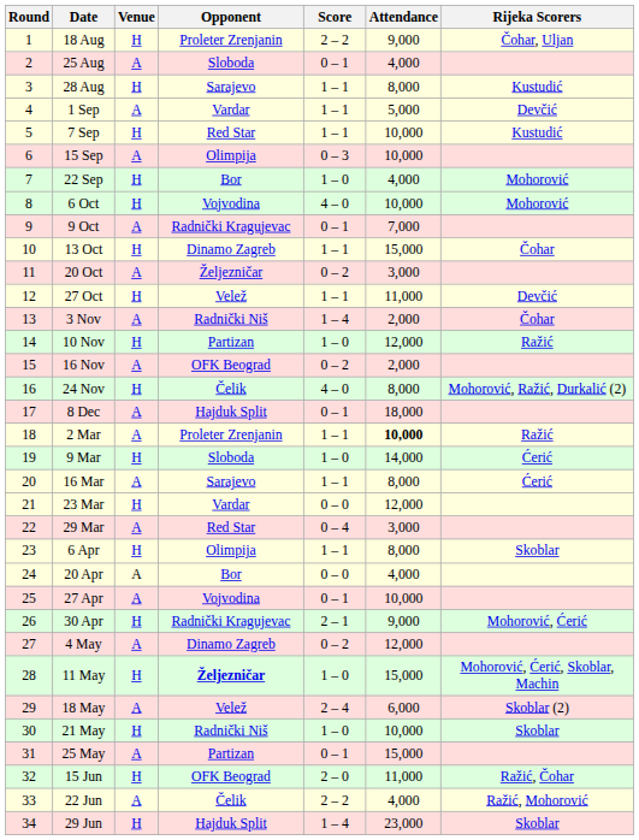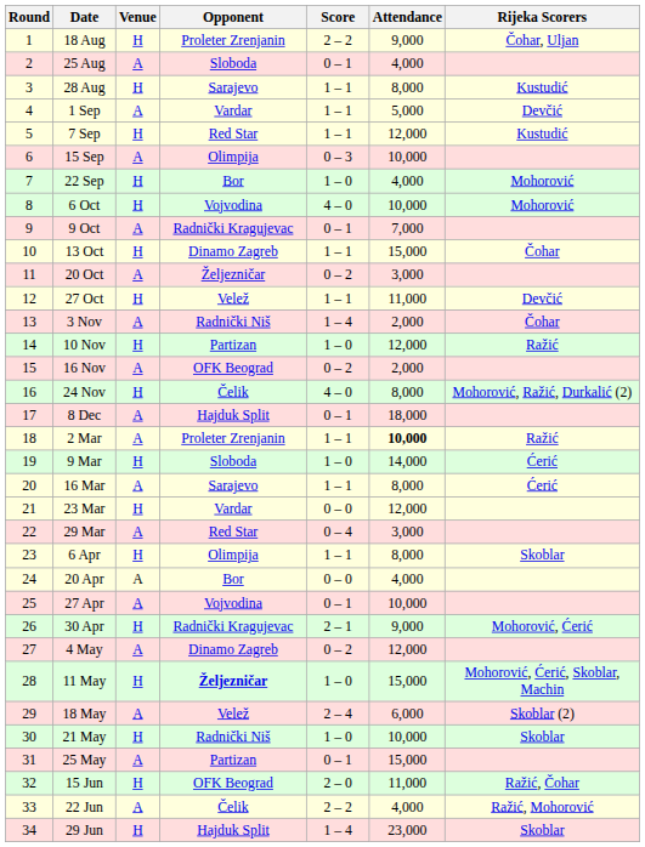 <table class="wikitable sortable" style="text-align: center; font-size:95%;">
 <tr>
 <th width="30">Round</th>
 <th width="60">Date</th>
 <th width="20">Venue</th>
 <th width="150">Opponent</th>
 <th width="60">Score</th>
 <th width="60">Attendance</th>
 <th width="200">Rijeka Scorers</th>
 </tr>
 <tr bgcolor="#ffffdd">
 <td>1</td>
 <td>18 Aug</td>
 <td><a href='#'>H</a></td>
 <td><a href='#'>Proleter Zrenjanin</a></td>
 <td>2 – 2</td>
 <td>9,000</td>
 <td><a href='#'>Čohar</a>, <a href='#'>Uljan</a></td>
 </tr>
 <tr bgcolor="#ffdddd">
 <td>2</td>
 <td>25 Aug</td>
 <td><a href='#'>A</a></td>
 <td><a href='#'>Sloboda</a></td>
 <td>0 – 1</td>
 <td>4,000</td>
 <td></td>
 </tr>
 <tr bgcolor="#ffffdd">
 <td>3</td>
 <td>28 Aug</td>
 <td><a href='#'>H</a></td>
 <td><a href='#'>Sarajevo</a></td>
 <td>1 – 1</td>
 <td>8,000</td>
 <td><a href='#'>Kustudić</a></td>
 </tr>
 <tr bgcolor="#ffffdd">
 <td>4</td>
 <td>1 Sep</td>
 <td><a href='#'>A</a></td>
 <td><a href='#'>Vardar</a></td>
 <td>1 – 1</td>
 <td>5,000</td>
 <td><a href='#'>Devčić</a></td>
 </tr>
 <tr bgcolor="#ffffdd">
 <td>5</td>
 <td>7 Sep</td>
 <td><a href='#'>H</a></td>
 <td><a href='#'>Red Star</a></td>
 <td>1 – 1</td>
-<td>10,000</td>
+<td>12,000</td>
 <td><a href='#'>Kustudić</a></td>
 </tr>
 <tr bgcolor="#ffdddd">
 <td>6</td>
 <td>15 Sep</td>
 <td><a href='#'>A</a></td>
 <td><a href='#'>Olimpija</a></td>
 <td>0 – 3</td>
 <td>10,000</td>
 <td></td>
 </tr>
 <tr bgcolor="#ddffdd">
 <td>7</td>
 <td>22 Sep</td>
 <td><a href='#'>H</a></td>
 <td><a href='#'>Bor</a></td>
 <td>1 – 0</td>
 <td>4,000</td>
 <td><a href='#'>Mohorović</a></td>
 </tr>
 <tr bgcolor="#ddffdd">
 <td>8</td>
 <td>6 Oct</td>
 <td><a href='#'>H</a></td>
 <td><a href='#'>Vojvodina</a></td>
 <td>4 – 0</td>
 <td>10,000</td>
 <td><a href='#'>Mohorović</a></td>
 </tr>
 <tr bgcolor="#ffdddd">
 <td>9</td>
 <td>9 Oct</td>
 <td><a href='#'>A</a></td>
 <td><a href='#'>Radnički Kragujevac</a></td>
 <td>0 – 1</td>
 <td>7,000</td>
 <td></td>
 </tr>
 <tr bgcolor="#ffffdd">
 <td>10</td>
 <td>13 Oct</td>
 <td><a href='#'>H</a></td>
 <td><a href='#'>Dinamo Zagreb</a></td>
 <td>1 – 1</td>
 <td>15,000</td>
 <td><a href='#'>Čohar</a></td>
 </tr>
 <tr bgcolor="#ffdddd">
 <td>11</td>
 <td>20 Oct</td>
 <td><a href='#'>A</a></td>
 <td><a href='#'>Željezničar</a></td>
 <td>0 – 2</td>
 <td>3,000</td>
 <td></td>
 </tr>
 <tr bgcolor="#ffffdd">
 <td>12</td>
 <td>27 Oct</td>
 <td><a href='#'>H</a></td>
 <td><a href='#'>Velež</a></td>
 <td>1 – 1</td>
 <td>11,000</td>
 <td><a href='#'>Devčić</a></td>
 </tr>
 <tr bgcolor="#ffdddd">
 <td>13</td>
 <td>3 Nov</td>
 <td><a href='#'>A</a></td>
 <td><a href='#'>Radnički Niš</a></td>
 <td>1 – 4</td>
 <td>2,000</td>
 <td><a href='#'>Čohar</a></td>
 </tr>
 <tr bgcolor="#ddffdd">
 <td>14</td>
 <td>10 Nov</td>
 <td><a href='#'>H</a></td>
 <td><a href='#'>Partizan</a></td>
 <td>1 – 0</td>
 <td>12,000</td>
 <td><a href='#'>Ražić</a></td>
 </tr>
 <tr bgcolor="#ffdddd">
 <td>15</td>
 <td>16 Nov</td>
 <td><a href='#'>A</a></td>
 <td><a href='#'>OFK Beograd</a></td>
 <td>0 – 2</td>
 <td>2,000</td>
 <td></td>
 </tr>
 <tr bgcolor="#ddffdd">
 <td>16</td>
 <td>24 Nov</td>
 <td><a href='#'>H</a></td>
 <td><a href='#'>Čelik</a></td>
 <td>4 – 0</td>
 <td>8,000</td>
 <td><a href='#'>Mohorović</a>, <a href='#'>Ražić</a>, <a href='#'>Durkalić</a> (2)</td>
 </tr>
 <tr bgcolor="#ffdddd">
 <td>17</td>
 <td>8 Dec</td>
 <td><a href='#'>A</a></td>
 <td><a href='#'>Hajduk Split</a></td>
 <td>0 – 1</td>
 <td>18,000</td>
 <td></td>
 </tr>
 <tr bgcolor="#ffffdd">
 <td>18</td>
 <td>2 Mar</td>
 <td><a href='#'>A</a></td>
 <td><a href='#'>Proleter Zrenjanin</a></td>
 <td>1 – 1</td>
 <td><strong>10,000</strong></td>
 <td><a href='#'>Ražić</a></td>
 </tr>
 <tr bgcolor="#ddffdd">
 <td>19</td>
 <td>9 Mar</td>
 <td><a href='#'>H</a></td>
 <td><a href='#'>Sloboda</a></td>
 <td>1 – 0</td>
 <td>14,000</td>
 <td><a href='#'>Ćerić</a></td>
 </tr>
 <tr bgcolor="#ffffdd">
 <td>20</td>
 <td>16 Mar</td>
 <td><a href='#'>A</a></td>
 <td><a href='#'>Sarajevo</a></td>
 <td>1 – 1</td>
 <td>8,000</td>
 <td><a href='#'>Ćerić</a></td>
 </tr>
 <tr bgcolor="#ffffdd">
 <td>21</td>
 <td>23 Mar</td>
 <td><a href='#'>H</a></td>
 <td><a href='#'>Vardar</a></td>
 <td>0 – 0</td>
 <td>12,000</td>
 <td></td>
 </tr>
 <tr bgcolor="#ffdddd">
 <td>22</td>
 <td>29 Mar</td>
 <td><a href='#'>A</a></td>
 <td><a href='#'>Red Star</a></td>
 <td>0 – 4</td>
 <td>3,000</td>
 <td></td>
 </tr>
 <tr bgcolor="#ffffdd">
 <td>23</td>
 <td>6 Apr</td>
 <td><a href='#'>H</a></td>
 <td><a href='#'>Olimpija</a></td>
 <td>1 – 1</td>
 <td>8,000</td>
 <td><a href='#'>Skoblar</a></td>
 </tr>
 <tr bgcolor="#ffffdd">
 <td>24</td>
 <td>20 Apr</td>
 <td>A</td>
 <td><a href='#'>Bor</a></td>
 <td>0 – 0</td>
 <td>4,000</td>
 <td></td>
 </tr>
 <tr bgcolor="#ffdddd">
 <td>25</td>
 <td>27 Apr</td>
 <td><a href='#'>A</a></td>
 <td><a href='#'>Vojvodina</a></td>
 <td>0 – 1</td>
 <td>10,000</td>
 <td></td>
 </tr>
 <tr bgcolor="#ddffdd">
 <td>26</td>
 <td>30 Apr</td>
 <td><a href='#'>H</a></td>
 <td><a href='#'>Radnički Kragujevac</a></td>
 <td>2 – 1</td>
 <td>9,000</td>
 <td><a href='#'>Mohorović</a>, <a href='#'>Ćerić</a></td>
 </tr>
 <tr bgcolor="#ffdddd">
 <td>27</td>
 <td>4 May</td>
 <td><a href='#'>A</a></td>
 <td><a href='#'>Dinamo Zagreb</a></td>
 <td>0 – 2</td>
 <td>12,000</td>
 <td></td>
 </tr>
 <tr bgcolor="#ddffdd">
 <td>28</td>
 <td>11 May</td>
 <td><a href='#'>H</a></td>
 <td><strong><a href='#'>Željezničar</a></strong></td>
 <td>1 – 0</td>
 <td>15,000</td>
 <td><a href='#'>Mohorović</a>, <a href='#'>Ćerić</a>, <a href='#'>Skoblar</a>, <a href='#'>Machin</a></td>
 </tr>
 <tr bgcolor="#ffdddd">
 <td>29</td>
 <td>18 May</td>
 <td><a href='#'>A</a></td>
 <td><a href='#'>Velež</a></td>
 <td>2 – 4</td>
 <td>6,000</td>
 <td><a href='#'>Skoblar</a> (2)</td>
 </tr>
 <tr bgcolor="#ddffdd">
 <td>30</td>
 <td>21 May</td>
 <td><a href='#'>H</a></td>
 <td><a href='#'>Radnički Niš</a></td>
 <td>1 – 0</td>
 <td>10,000</td>
 <td><a href='#'>Skoblar</a></td>
 </tr>
 <tr bgcolor="#ffdddd">
 <td>31</td>
 <td>25 May</td>
 <td><a href='#'>A</a></td>
 <td><a href='#'>Partizan</a></td>
 <td>0 – 1</td>
 <td>15,000</td>
 <td></td>
 </tr>
 <tr bgcolor="#ddffdd">
 <td>32</td>
 <td>15 Jun</td>
 <td><a href='#'>H</a></td>
 <td><a href='#'>OFK Beograd</a></td>
 <td>2 – 0</td>
 <td>11,000</td>
 <td><a href='#'>Ražić</a>, <a href='#'>Čohar</a></td>
 </tr>
 <tr bgcolor="#ffffdd">
 <td>33</td>
 <td>22 Jun</td>
 <td><a href='#'>A</a></td>
 <td><a href='#'>Čelik</a></td>
 <td>2 – 2</td>
 <td>4,000</td>
 <td><a href='#'>Ražić</a>, <a href='#'>Mohorović</a></td>
 </tr>
 <tr bgcolor="#ffdddd">
 <td>34</td>
 <td>29 Jun</td>
 <td><a href='#'>H</a></td>
 <td><a href='#'>Hajduk Split</a></td>
 <td>1 – 4</td>
 <td>23,000</td>
 <td><a href='#'>Skoblar</a></td>
 </tr>
 </table>
